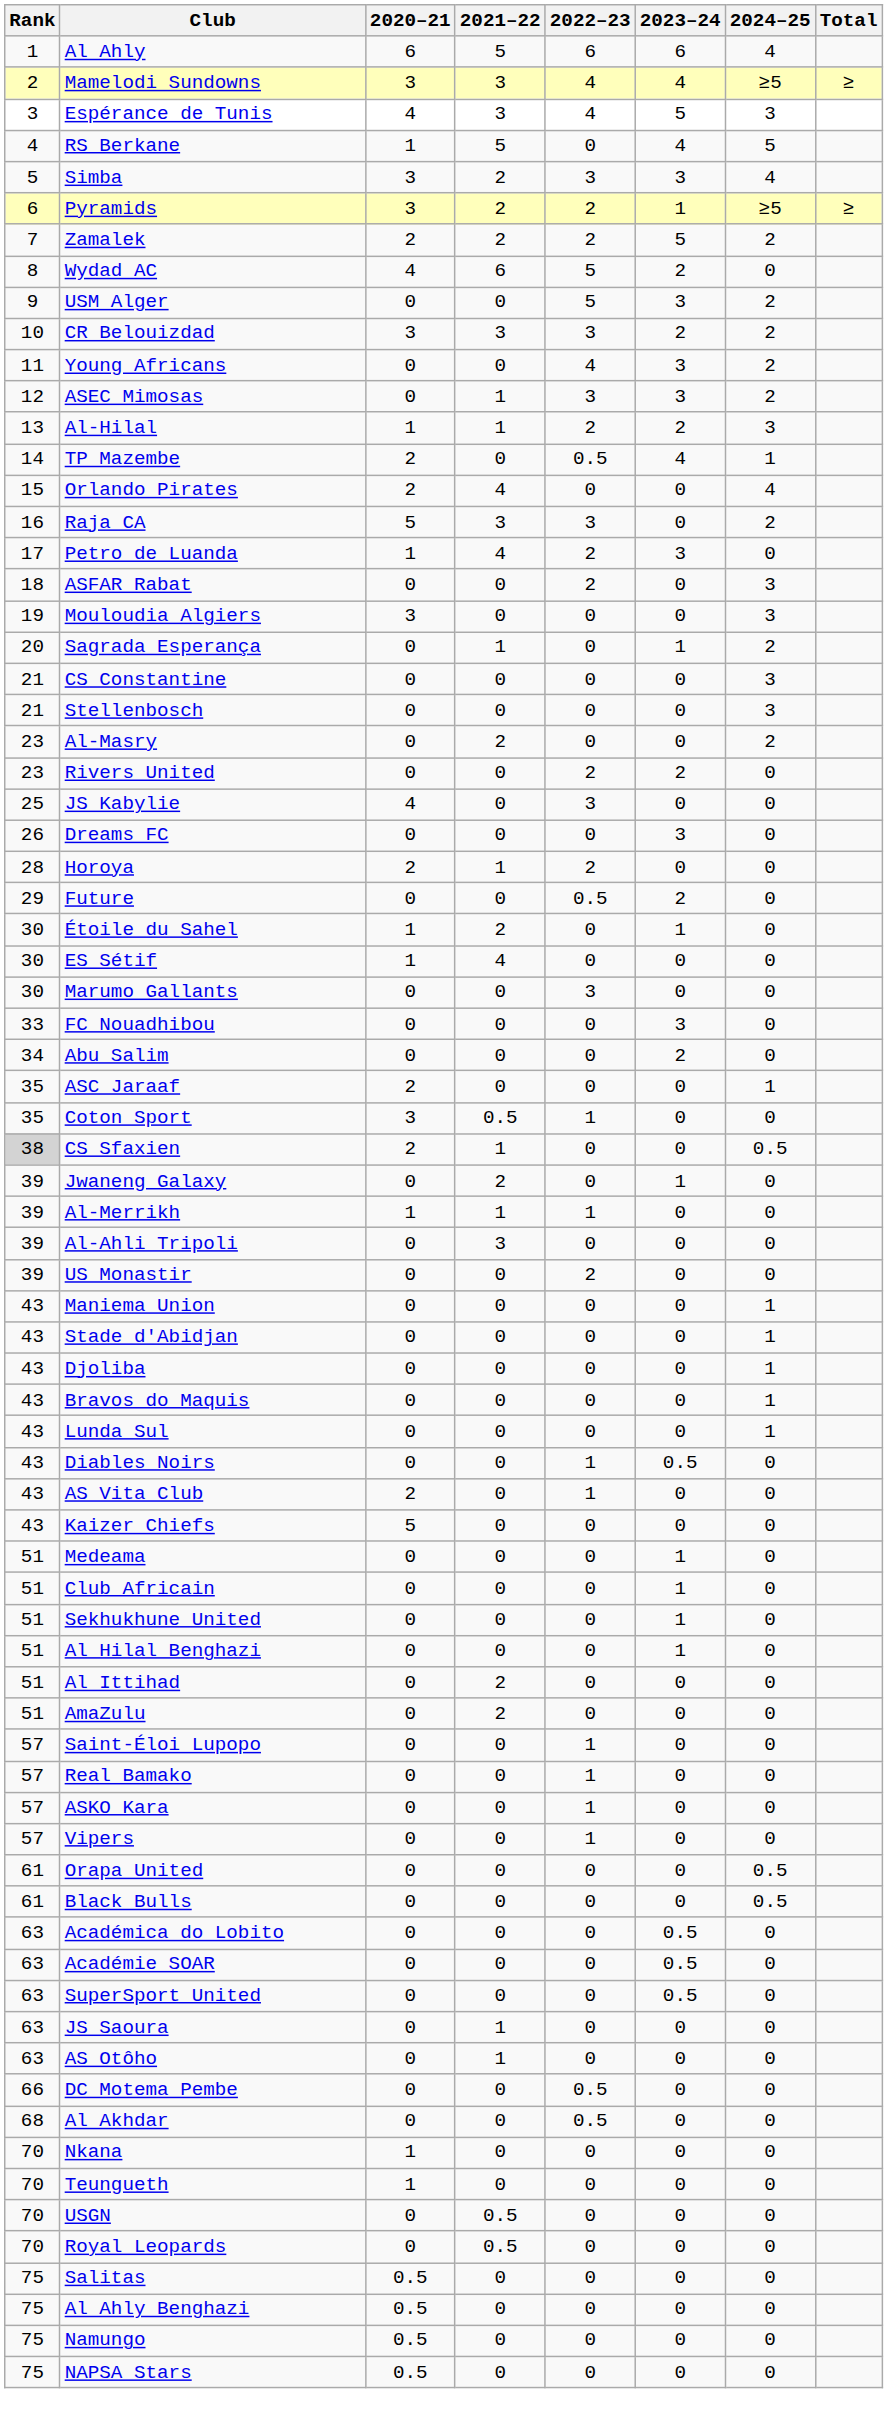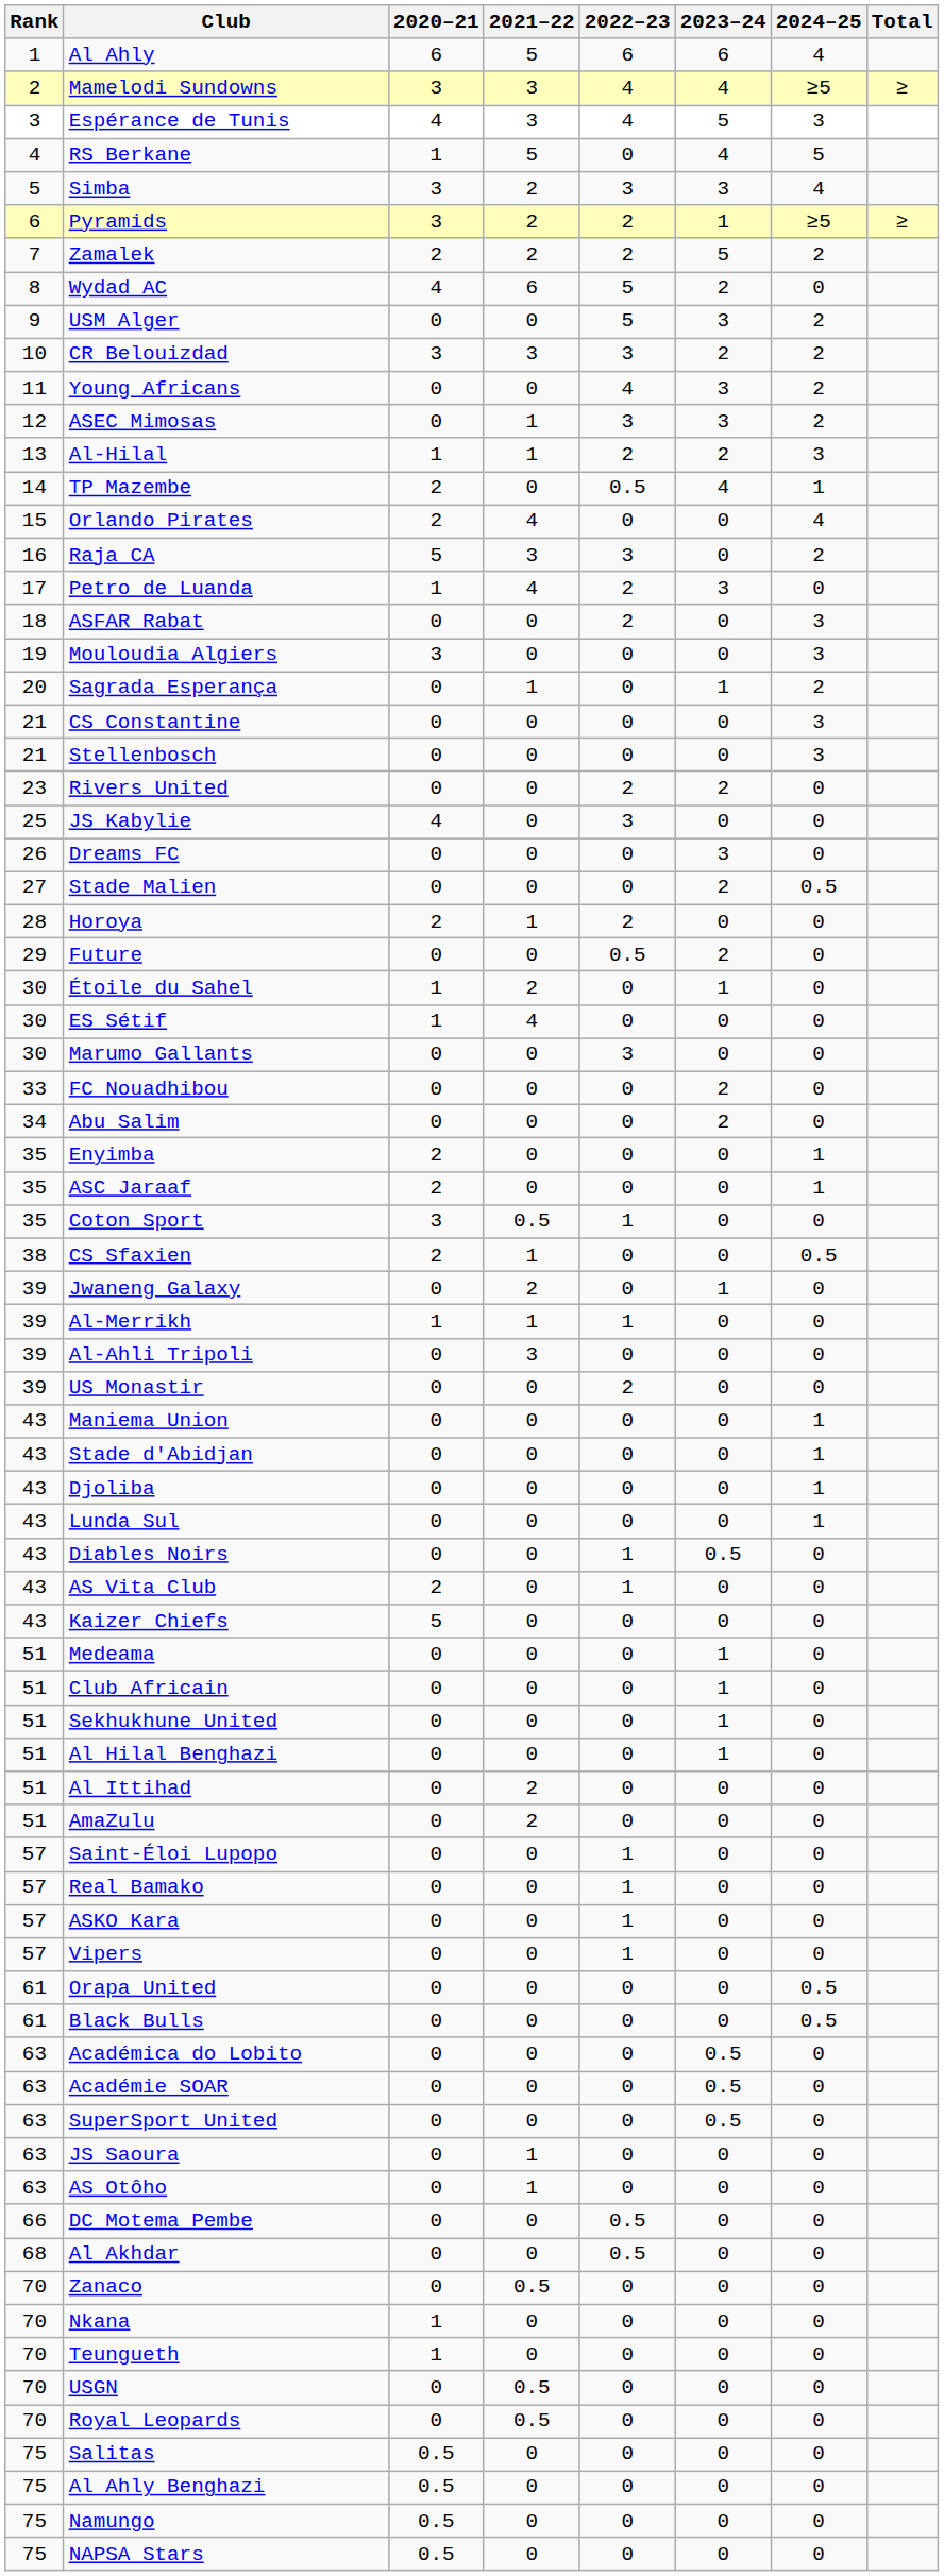 <table class="wikitable sortable" style="text-align: center;">
 <tr>
 <th>Rank</th>
 <th width=200>Club</th>
 <th>2020–21<br></th>
 <th>2021–22<br></th>
 <th>2022–23<br></th>
 <th>2023–24<br></th>
 <th>2024–25<br></th>
 <th>Total</th>
 </tr>
 <tr>
 <td>1</td>
 <td align=left> <a href='#'>Al Ahly</a></td>
 <td>6</td>
 <td>5</td>
 <td>6</td>
 <td>6</td>
 <td>4</td>
 <td><strong></strong></td>
 </tr>
 <tr bgcolor="#FFFFBB">
 <td>2</td>
 <td align="left"> <a href='#'>Mamelodi Sundowns</a></td>
 <td>3</td>
 <td>3</td>
 <td>4</td>
 <td>4</td>
 <td>≥5</td>
 <td>≥<strong></strong></td>
 </tr>
 <tr bgcolor=#FFFFFF>
 <td>3</td>
 <td align="left"> <a href='#'>Espérance de Tunis</a></td>
 <td>4</td>
 <td>3</td>
 <td>4</td>
 <td>5</td>
 <td>3</td>
 <td><strong></strong></td>
 </tr>
 <tr>
 <td>4</td>
 <td align="left"> <a href='#'>RS Berkane</a></td>
 <td>1</td>
 <td>5</td>
 <td>0</td>
 <td>4</td>
 <td>5</td>
 <td><strong></strong></td>
 </tr>
 <tr>
 <td>5</td>
 <td align="left"> <a href='#'>Simba</a></td>
 <td>3</td>
 <td>2</td>
 <td>3</td>
 <td>3</td>
 <td>4</td>
 <td><strong></strong></td>
 </tr>
 <tr bgcolor="#FFFFBB">
 <td>6</td>
 <td align="left"> <a href='#'>Pyramids</a></td>
 <td>3</td>
 <td>2</td>
 <td>2</td>
 <td>1</td>
 <td>≥5</td>
 <td>≥<strong></strong></td>
 </tr>
 <tr>
 <td>7</td>
 <td align="left"> <a href='#'>Zamalek</a></td>
 <td>2</td>
 <td>2</td>
 <td>2</td>
 <td>5</td>
 <td>2</td>
 <td><strong></strong></td>
 </tr>
 <tr>
 <td>8</td>
 <td align=left> <a href='#'>Wydad AC</a></td>
 <td>4</td>
 <td>6</td>
 <td>5</td>
 <td>2</td>
 <td>0</td>
 <td><strong></strong></td>
 </tr>
 <tr>
 <td>9</td>
 <td align="left"> <a href='#'>USM Alger</a></td>
 <td>0</td>
 <td>0</td>
 <td>5</td>
 <td>3</td>
 <td>2</td>
 <td><strong></strong></td>
 </tr>
 <tr>
 <td>10</td>
 <td align="left"> <a href='#'>CR Belouizdad</a></td>
 <td>3</td>
 <td>3</td>
 <td>3</td>
 <td>2</td>
 <td>2</td>
 <td><strong></strong></td>
 </tr>
 <tr>
 <td>11</td>
 <td align="left"> <a href='#'>Young Africans</a></td>
 <td>0</td>
 <td>0</td>
 <td>4</td>
 <td>3</td>
 <td>2</td>
 <td><strong></strong></td>
 </tr>
 <tr>
 <td>12</td>
 <td align="left"> <a href='#'>ASEC Mimosas</a></td>
 <td>0</td>
 <td>1</td>
 <td>3</td>
 <td>3</td>
 <td>2</td>
 <td><strong></strong></td>
 </tr>
 <tr>
 <td>13</td>
 <td align="left"> <a href='#'>Al-Hilal</a></td>
 <td>1</td>
 <td>1</td>
 <td>2</td>
 <td>2</td>
 <td>3</td>
 <td><strong></strong></td>
 </tr>
 <tr>
 <td>14</td>
 <td align="left"> <a href='#'>TP Mazembe</a></td>
 <td>2</td>
 <td>0</td>
 <td>0.5</td>
 <td>4</td>
 <td>1</td>
 <td><strong></strong></td>
 </tr>
 <tr>
 <td>15</td>
 <td align="left"> <a href='#'>Orlando Pirates</a></td>
 <td>2</td>
 <td>4</td>
 <td>0</td>
 <td>0</td>
 <td>4</td>
 <td><strong></strong></td>
 </tr>
 <tr>
 <td>16</td>
 <td align="left"> <a href='#'>Raja CA</a></td>
 <td>5</td>
 <td>3</td>
 <td>3</td>
 <td>0</td>
 <td>2</td>
 <td><strong></strong></td>
 </tr>
 <tr>
 <td>17</td>
 <td align="left"> <a href='#'>Petro de Luanda</a></td>
 <td>1</td>
 <td>4</td>
 <td>2</td>
 <td>3</td>
 <td>0</td>
 <td><strong></strong></td>
 </tr>
 <tr>
 <td>18</td>
 <td align="left"> <a href='#'>ASFAR Rabat</a></td>
 <td>0</td>
 <td>0</td>
 <td>2</td>
 <td>0</td>
 <td>3</td>
 <td><strong></strong></td>
 </tr>
 <tr>
 <td>19</td>
 <td align="left"> <a href='#'>Mouloudia Algiers</a></td>
 <td>3</td>
 <td>0</td>
 <td>0</td>
 <td>0</td>
 <td>3</td>
 <td><strong></strong></td>
 </tr>
 <tr>
 <td>20</td>
 <td align="left"> <a href='#'>Sagrada Esperança</a></td>
 <td>0</td>
 <td>1</td>
 <td>0</td>
 <td>1</td>
 <td>2</td>
 <td><strong></strong></td>
 </tr>
 <tr>
 <td>21</td>
 <td align="left"> <a href='#'>CS Constantine</a></td>
 <td>0</td>
 <td>0</td>
 <td>0</td>
 <td>0</td>
 <td>3</td>
 <td><strong></strong></td>
 </tr>
 <tr>
 <td>21</td>
 <td align="left"> <a href='#'>Stellenbosch</a></td>
 <td>0</td>
 <td>0</td>
 <td>0</td>
 <td>0</td>
 <td>3</td>
 <td><strong></strong></td>
 </tr>
 <tr>
 <td>23</td>
-<td align="left"> <a href='#'>Al-Masry</a></td>
-<td>0</td>
-<td>2</td>
-<td>0</td>
-<td>0</td>
-<td>2</td>
-<td><strong></strong></td>
-</tr>
-<tr>
-<td>23</td>
 <td align="left"> <a href='#'>Rivers United</a></td>
 <td>0</td>
 <td>0</td>
 <td>2</td>
 <td>2</td>
 <td>0</td>
 <td><strong></strong></td>
 </tr>
 <tr>
 <td>25</td>
 <td align="left"> <a href='#'>JS Kabylie</a></td>
 <td>4</td>
 <td>0</td>
 <td>3</td>
 <td>0</td>
 <td>0</td>
 <td><strong></strong></td>
 </tr>
 <tr>
 <td>26</td>
 <td align="left"> <a href='#'>Dreams FC</a></td>
 <td>0</td>
 <td>0</td>
 <td>0</td>
 <td>3</td>
 <td>0</td>
+<td><strong></strong></td>
+</tr>
+<tr>
+<td>27</td>
+<td align="left"> <a href='#'>Stade Malien</a></td>
+<td>0</td>
+<td>0</td>
+<td>0</td>
+<td>2</td>
+<td>0.5</td>
 <td><strong></strong></td>
 </tr>
 <tr>
 <td>28</td>
 <td align="left"> <a href='#'>Horoya</a></td>
 <td>2</td>
 <td>1</td>
 <td>2</td>
 <td>0</td>
 <td>0</td>
 <td><strong></strong></td>
 </tr>
 <tr>
 <td>29</td>
 <td align="left"> <a href='#'>Future</a></td>
 <td>0</td>
 <td>0</td>
 <td>0.5</td>
 <td>2</td>
 <td>0</td>
 <td><strong></strong></td>
 </tr>
 <tr>
 <td>30</td>
 <td align="left"> <a href='#'>Étoile du Sahel</a></td>
 <td>1</td>
 <td>2</td>
 <td>0</td>
 <td>1</td>
 <td>0</td>
 <td><strong></strong></td>
 </tr>
 <tr>
 <td>30</td>
 <td align="left"> <a href='#'>ES Sétif</a></td>
 <td>1</td>
 <td>4</td>
 <td>0</td>
 <td>0</td>
 <td>0</td>
 <td><strong></strong></td>
 </tr>
 <tr>
 <td>30</td>
 <td align="left"> <a href='#'>Marumo Gallants</a></td>
 <td>0</td>
 <td>0</td>
 <td>3</td>
 <td>0</td>
 <td>0</td>
 <td><strong></strong></td>
 </tr>
 <tr>
 <td>33</td>
 <td align="left"> <a href='#'>FC Nouadhibou</a></td>
 <td>0</td>
 <td>0</td>
 <td>0</td>
-<td>3</td>
+<td>2</td>
 <td>0</td>
 <td><strong></strong></td>
 </tr>
 <tr>
 <td>34</td>
 <td align="left"> <a href='#'>Abu Salim</a></td>
 <td>0</td>
 <td>0</td>
 <td>0</td>
 <td>2</td>
 <td>0</td>
+<td><strong></strong></td>
+</tr>
+<tr>
+<td>35</td>
+<td align="left"> <a href='#'>Enyimba</a></td>
+<td>2</td>
+<td>0</td>
+<td>0</td>
+<td>0</td>
+<td>1</td>
 <td><strong></strong></td>
 </tr>
 <tr>
 <td>35</td>
 <td align="left"> <a href='#'>ASC Jaraaf</a></td>
 <td>2</td>
 <td>0</td>
 <td>0</td>
 <td>0</td>
 <td>1</td>
 <td><strong></strong></td>
 </tr>
 <tr>
 <td>35</td>
 <td align="left"> <a href='#'>Coton Sport</a></td>
 <td>3</td>
 <td>0.5</td>
 <td>1</td>
 <td>0</td>
 <td>0</td>
 <td><strong></strong></td>
 </tr>
 <tr>
-<td style="background: lightgrey;">38</td>
+<td>38</td>
 <td align="left"> <a href='#'>CS Sfaxien</a></td>
 <td>2</td>
 <td>1</td>
 <td>0</td>
 <td>0</td>
 <td>0.5</td>
 <td><strong></strong></td>
 </tr>
 <tr>
 <td>39</td>
 <td align="left"> <a href='#'>Jwaneng Galaxy</a></td>
 <td>0</td>
 <td>2</td>
 <td>0</td>
 <td>1</td>
 <td>0</td>
 <td><strong></strong></td>
 </tr>
 <tr>
 <td>39</td>
 <td align="left"> <a href='#'>Al-Merrikh</a></td>
 <td>1</td>
 <td>1</td>
 <td>1</td>
 <td>0</td>
 <td>0</td>
 <td><strong></strong></td>
 </tr>
 <tr>
 <td>39</td>
 <td align="left"> <a href='#'>Al-Ahli Tripoli</a></td>
 <td>0</td>
 <td>3</td>
 <td>0</td>
 <td>0</td>
 <td>0</td>
 <td><strong></strong></td>
 </tr>
 <tr>
 <td>39</td>
 <td align="left"> <a href='#'>US Monastir</a></td>
 <td>0</td>
 <td>0</td>
 <td>2</td>
 <td>0</td>
 <td>0</td>
 <td><strong></strong></td>
 </tr>
 <tr>
 <td>43</td>
 <td align="left"> <a href='#'>Maniema Union</a></td>
 <td>0</td>
 <td>0</td>
 <td>0</td>
 <td>0</td>
 <td>1</td>
 <td><strong></strong></td>
 </tr>
 <tr>
 <td>43</td>
 <td align="left"> <a href='#'>Stade d'Abidjan</a></td>
 <td>0</td>
 <td>0</td>
 <td>0</td>
 <td>0</td>
 <td>1</td>
 <td><strong></strong></td>
 </tr>
 <tr>
 <td>43</td>
 <td align="left"> <a href='#'>Djoliba</a></td>
-<td>0</td>
-<td>0</td>
-<td>0</td>
-<td>0</td>
-<td>1</td>
-<td><strong></strong></td>
-</tr>
-<tr>
-<td>43</td>
-<td align="left"> <a href='#'>Bravos do Maquis</a></td>
 <td>0</td>
 <td>0</td>
 <td>0</td>
 <td>0</td>
 <td>1</td>
 <td><strong></strong></td>
 </tr>
 <tr>
 <td>43</td>
 <td align="left"> <a href='#'>Lunda Sul</a></td>
 <td>0</td>
 <td>0</td>
 <td>0</td>
 <td>0</td>
 <td>1</td>
 <td><strong></strong></td>
 </tr>
 <tr>
 <td>43</td>
 <td align="left"> <a href='#'>Diables Noirs</a></td>
 <td>0</td>
 <td>0</td>
 <td>1</td>
 <td>0.5</td>
 <td>0</td>
 <td><strong></strong></td>
 </tr>
 <tr>
 <td>43</td>
 <td align="left"> <a href='#'>AS Vita Club</a></td>
 <td>2</td>
 <td>0</td>
 <td>1</td>
 <td>0</td>
 <td>0</td>
 <td><strong></strong></td>
 </tr>
 <tr>
 <td>43</td>
 <td align="left"> <a href='#'>Kaizer Chiefs</a></td>
 <td>5</td>
 <td>0</td>
 <td>0</td>
 <td>0</td>
 <td>0</td>
 <td><strong></strong></td>
 </tr>
 <tr>
 <td>51</td>
 <td align="left"> <a href='#'>Medeama</a></td>
 <td>0</td>
 <td>0</td>
 <td>0</td>
 <td>1</td>
 <td>0</td>
 <td><strong></strong></td>
 </tr>
 <tr>
 <td>51</td>
 <td align="left"> <a href='#'>Club Africain</a></td>
 <td>0</td>
 <td>0</td>
 <td>0</td>
 <td>1</td>
 <td>0</td>
 <td><strong></strong></td>
 </tr>
 <tr>
 <td>51</td>
 <td align="left"> <a href='#'>Sekhukhune United</a></td>
 <td>0</td>
 <td>0</td>
 <td>0</td>
 <td>1</td>
 <td>0</td>
 <td><strong></strong></td>
 </tr>
 <tr>
 <td>51</td>
 <td align="left"> <a href='#'>Al Hilal Benghazi</a></td>
 <td>0</td>
 <td>0</td>
 <td>0</td>
 <td>1</td>
 <td>0</td>
 <td><strong></strong></td>
 </tr>
 <tr>
 <td>51</td>
 <td align="left"> <a href='#'>Al Ittihad</a></td>
 <td>0</td>
 <td>2</td>
 <td>0</td>
 <td>0</td>
 <td>0</td>
 <td><strong></strong></td>
 </tr>
 <tr>
 <td>51</td>
 <td align="left"> <a href='#'>AmaZulu</a></td>
 <td>0</td>
 <td>2</td>
 <td>0</td>
 <td>0</td>
 <td>0</td>
 <td><strong></strong></td>
 </tr>
 <tr>
 <td>57</td>
 <td align="left"> <a href='#'>Saint-Éloi Lupopo</a></td>
 <td>0</td>
 <td>0</td>
 <td>1</td>
 <td>0</td>
 <td>0</td>
 <td><strong></strong></td>
 </tr>
 <tr>
 <td>57</td>
 <td align="left"> <a href='#'>Real Bamako</a></td>
 <td>0</td>
 <td>0</td>
 <td>1</td>
 <td>0</td>
 <td>0</td>
 <td><strong></strong></td>
 </tr>
 <tr>
 <td>57</td>
 <td align="left"> <a href='#'>ASKO Kara</a></td>
 <td>0</td>
 <td>0</td>
 <td>1</td>
 <td>0</td>
 <td>0</td>
 <td><strong></strong></td>
 </tr>
 <tr>
 <td>57</td>
 <td align="left"> <a href='#'>Vipers</a></td>
 <td>0</td>
 <td>0</td>
 <td>1</td>
 <td>0</td>
 <td>0</td>
 <td><strong></strong></td>
 </tr>
 <tr>
 <td>61</td>
 <td align="left"> <a href='#'>Orapa United</a></td>
 <td>0</td>
 <td>0</td>
 <td>0</td>
 <td>0</td>
 <td>0.5</td>
 <td><strong></strong></td>
 </tr>
 <tr>
 <td>61</td>
 <td align="left"> <a href='#'>Black Bulls</a></td>
 <td>0</td>
 <td>0</td>
 <td>0</td>
 <td>0</td>
 <td>0.5</td>
 <td><strong></strong></td>
 </tr>
 <tr>
 <td>63</td>
 <td align="left"> <a href='#'>Académica do Lobito</a></td>
 <td>0</td>
 <td>0</td>
 <td>0</td>
 <td>0.5</td>
 <td>0</td>
 <td><strong></strong></td>
 </tr>
 <tr>
 <td>63</td>
 <td align="left"> <a href='#'>Académie SOAR</a></td>
 <td>0</td>
 <td>0</td>
 <td>0</td>
 <td>0.5</td>
 <td>0</td>
 <td><strong></strong></td>
 </tr>
 <tr>
 <td>63</td>
 <td align="left"> <a href='#'>SuperSport United</a></td>
 <td>0</td>
 <td>0</td>
 <td>0</td>
 <td>0.5</td>
 <td>0</td>
 <td><strong></strong></td>
 </tr>
 <tr>
 <td>63</td>
 <td align="left"> <a href='#'>JS Saoura</a></td>
 <td>0</td>
 <td>1</td>
 <td>0</td>
 <td>0</td>
 <td>0</td>
 <td><strong></strong></td>
 </tr>
 <tr>
 <td>63</td>
 <td align="left"> <a href='#'>AS Otôho</a></td>
 <td>0</td>
 <td>1</td>
 <td>0</td>
 <td>0</td>
 <td>0</td>
 <td><strong></strong></td>
 </tr>
 <tr>
 <td>66</td>
 <td align="left"> <a href='#'>DC Motema Pembe</a></td>
 <td>0</td>
 <td>0</td>
 <td>0.5</td>
 <td>0</td>
 <td>0</td>
 <td><strong></strong></td>
 </tr>
 <tr>
 <td>68</td>
 <td align="left"> <a href='#'>Al Akhdar</a></td>
 <td>0</td>
 <td>0</td>
 <td>0.5</td>
 <td>0</td>
 <td>0</td>
 <td><strong></strong></td>
 </tr>
 <tr>
 <td>70</td>
+<td align="left"> <a href='#'>Zanaco</a></td>
+<td>0</td>
+<td>0.5</td>
+<td>0</td>
+<td>0</td>
+<td>0</td>
+<td><strong></strong></td>
+</tr>
+<tr>
+<td>70</td>
 <td align="left"> <a href='#'>Nkana</a></td>
 <td>1</td>
 <td>0</td>
 <td>0</td>
 <td>0</td>
 <td>0</td>
 <td><strong></strong></td>
 </tr>
 <tr>
 <td>70</td>
 <td align="left"> <a href='#'>Teungueth</a></td>
 <td>1</td>
 <td>0</td>
 <td>0</td>
 <td>0</td>
 <td>0</td>
 <td><strong></strong></td>
 </tr>
 <tr>
 <td>70</td>
 <td align="left"> <a href='#'>USGN</a></td>
 <td>0</td>
 <td>0.5</td>
 <td>0</td>
 <td>0</td>
 <td>0</td>
 <td><strong></strong></td>
 </tr>
 <tr>
 <td>70</td>
 <td align="left"> <a href='#'>Royal Leopards</a></td>
 <td>0</td>
 <td>0.5</td>
 <td>0</td>
 <td>0</td>
 <td>0</td>
 <td><strong></strong></td>
 </tr>
 <tr>
 <td>75</td>
 <td align="left"> <a href='#'>Salitas</a></td>
 <td>0.5</td>
 <td>0</td>
 <td>0</td>
 <td>0</td>
 <td>0</td>
 <td><strong></strong></td>
 </tr>
 <tr>
 <td>75</td>
 <td align="left"> <a href='#'>Al Ahly Benghazi</a></td>
 <td>0.5</td>
 <td>0</td>
 <td>0</td>
 <td>0</td>
 <td>0</td>
 <td><strong></strong></td>
 </tr>
 <tr>
 <td>75</td>
 <td align="left"> <a href='#'>Namungo</a></td>
 <td>0.5</td>
 <td>0</td>
 <td>0</td>
 <td>0</td>
 <td>0</td>
 <td><strong></strong></td>
 </tr>
 <tr>
 <td>75</td>
 <td align="left"> <a href='#'>NAPSA Stars</a></td>
 <td>0.5</td>
 <td>0</td>
 <td>0</td>
 <td>0</td>
 <td>0</td>
 <td><strong></strong></td>
 </tr>
 </table>
